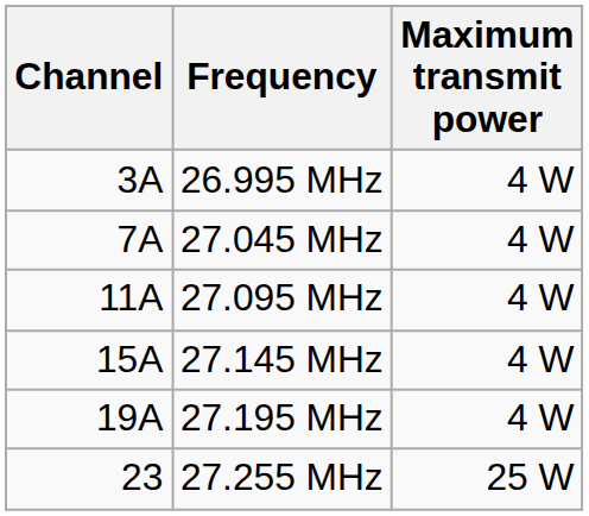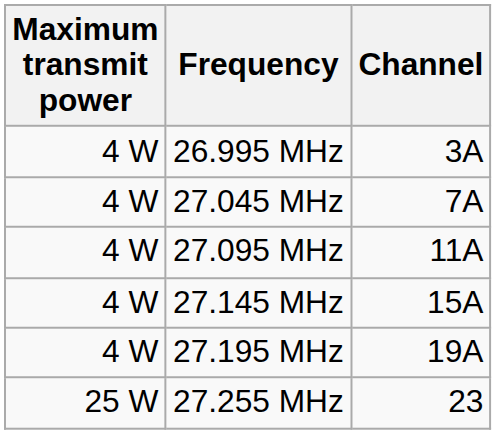 <table class="wikitable sortable floatleft" style="text-align: right">
 <tr>
+<th>Maximum<br>transmit<br>power</th>
+<th>Frequency</th>
 <th>Channel</th>
-<th>Frequency</th>
-<th>Maximum<br>transmit<br>power</th>
 </tr>
 <tr>
+<td>4 W</td>
+<td>26.995 MHz</td>
 <td>3A</td>
-<td>26.995 MHz</td>
-<td>4 W</td>
 </tr>
 <tr>
+<td>4 W</td>
+<td>27.045 MHz</td>
 <td>7A</td>
-<td>27.045 MHz</td>
-<td>4 W</td>
 </tr>
 <tr>
+<td>4 W</td>
+<td>27.095 MHz</td>
 <td>11A</td>
-<td>27.095 MHz</td>
-<td>4 W</td>
 </tr>
 <tr>
+<td>4 W</td>
+<td>27.145 MHz</td>
 <td>15A</td>
-<td>27.145 MHz</td>
-<td>4 W</td>
 </tr>
 <tr>
+<td>4 W</td>
+<td>27.195 MHz</td>
 <td>19A</td>
-<td>27.195 MHz</td>
-<td>4 W</td>
 </tr>
 <tr>
+<td>25 W</td>
+<td>27.255 MHz</td>
 <td>23</td>
-<td>27.255 MHz</td>
-<td>25 W</td>
 </tr>
 </table>
